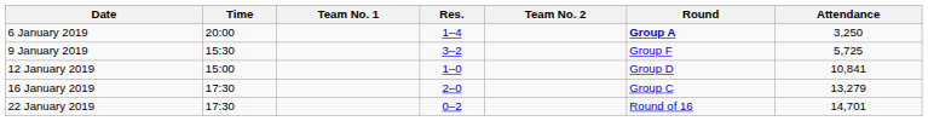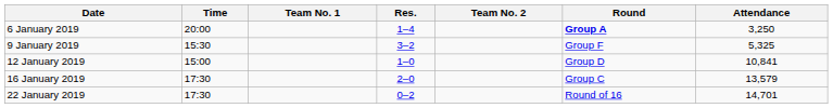 <table class="wikitable" style="text-align:left; width:100%;">
 <tr>
 <th>Date</th>
 <th>Time</th>
 <th>Team No. 1</th>
 <th>Res.</th>
 <th>Team No. 2</th>
 <th>Round</th>
 <th>Attendance</th>
 </tr>
 <tr>
 <td>6 January 2019</td>
 <td>20:00</td>
 <td></td>
 <td style="text-align:center;"><a href='#'>1–4</a></td>
 <td></td>
 <td><strong><a href='#'>Group A</a></strong></td>
 <td style="text-align:center;">3,250</td>
 </tr>
 <tr>
 <td>9 January 2019</td>
 <td>15:30</td>
 <td></td>
 <td style="text-align:center;"><a href='#'>3–2</a></td>
 <td></td>
 <td><a href='#'>Group F</a></td>
-<td style="text-align:center;">5,725</td>
+<td style="text-align:center;">5,325</td>
 </tr>
 <tr>
 <td>12 January 2019</td>
 <td>15:00</td>
 <td></td>
 <td style="text-align:center;"><a href='#'>1–0</a></td>
 <td></td>
 <td><a href='#'>Group D</a></td>
 <td style="text-align:center;">10,841</td>
 </tr>
 <tr -->
 <td>16 January 2019</td>
 <td>17:30</td>
 <td></td>
 <td style="text-align:center;"><a href='#'>2–0</a></td>
 <td></td>
 <td><a href='#'>Group C</a></td>
-<td style="text-align:center;">13,279</td>
+<td style="text-align:center;">13,579</td>
 </tr>
 <tr>
 <td>22 January 2019</td>
 <td>17:30</td>
 <td></td>
 <td style="text-align:center;"><a href='#'>0–2</a></td>
 <td></td>
 <td><a href='#'>Round of 16</a></td>
 <td style="text-align:center;">14,701</td>
 </tr>
 </table>
